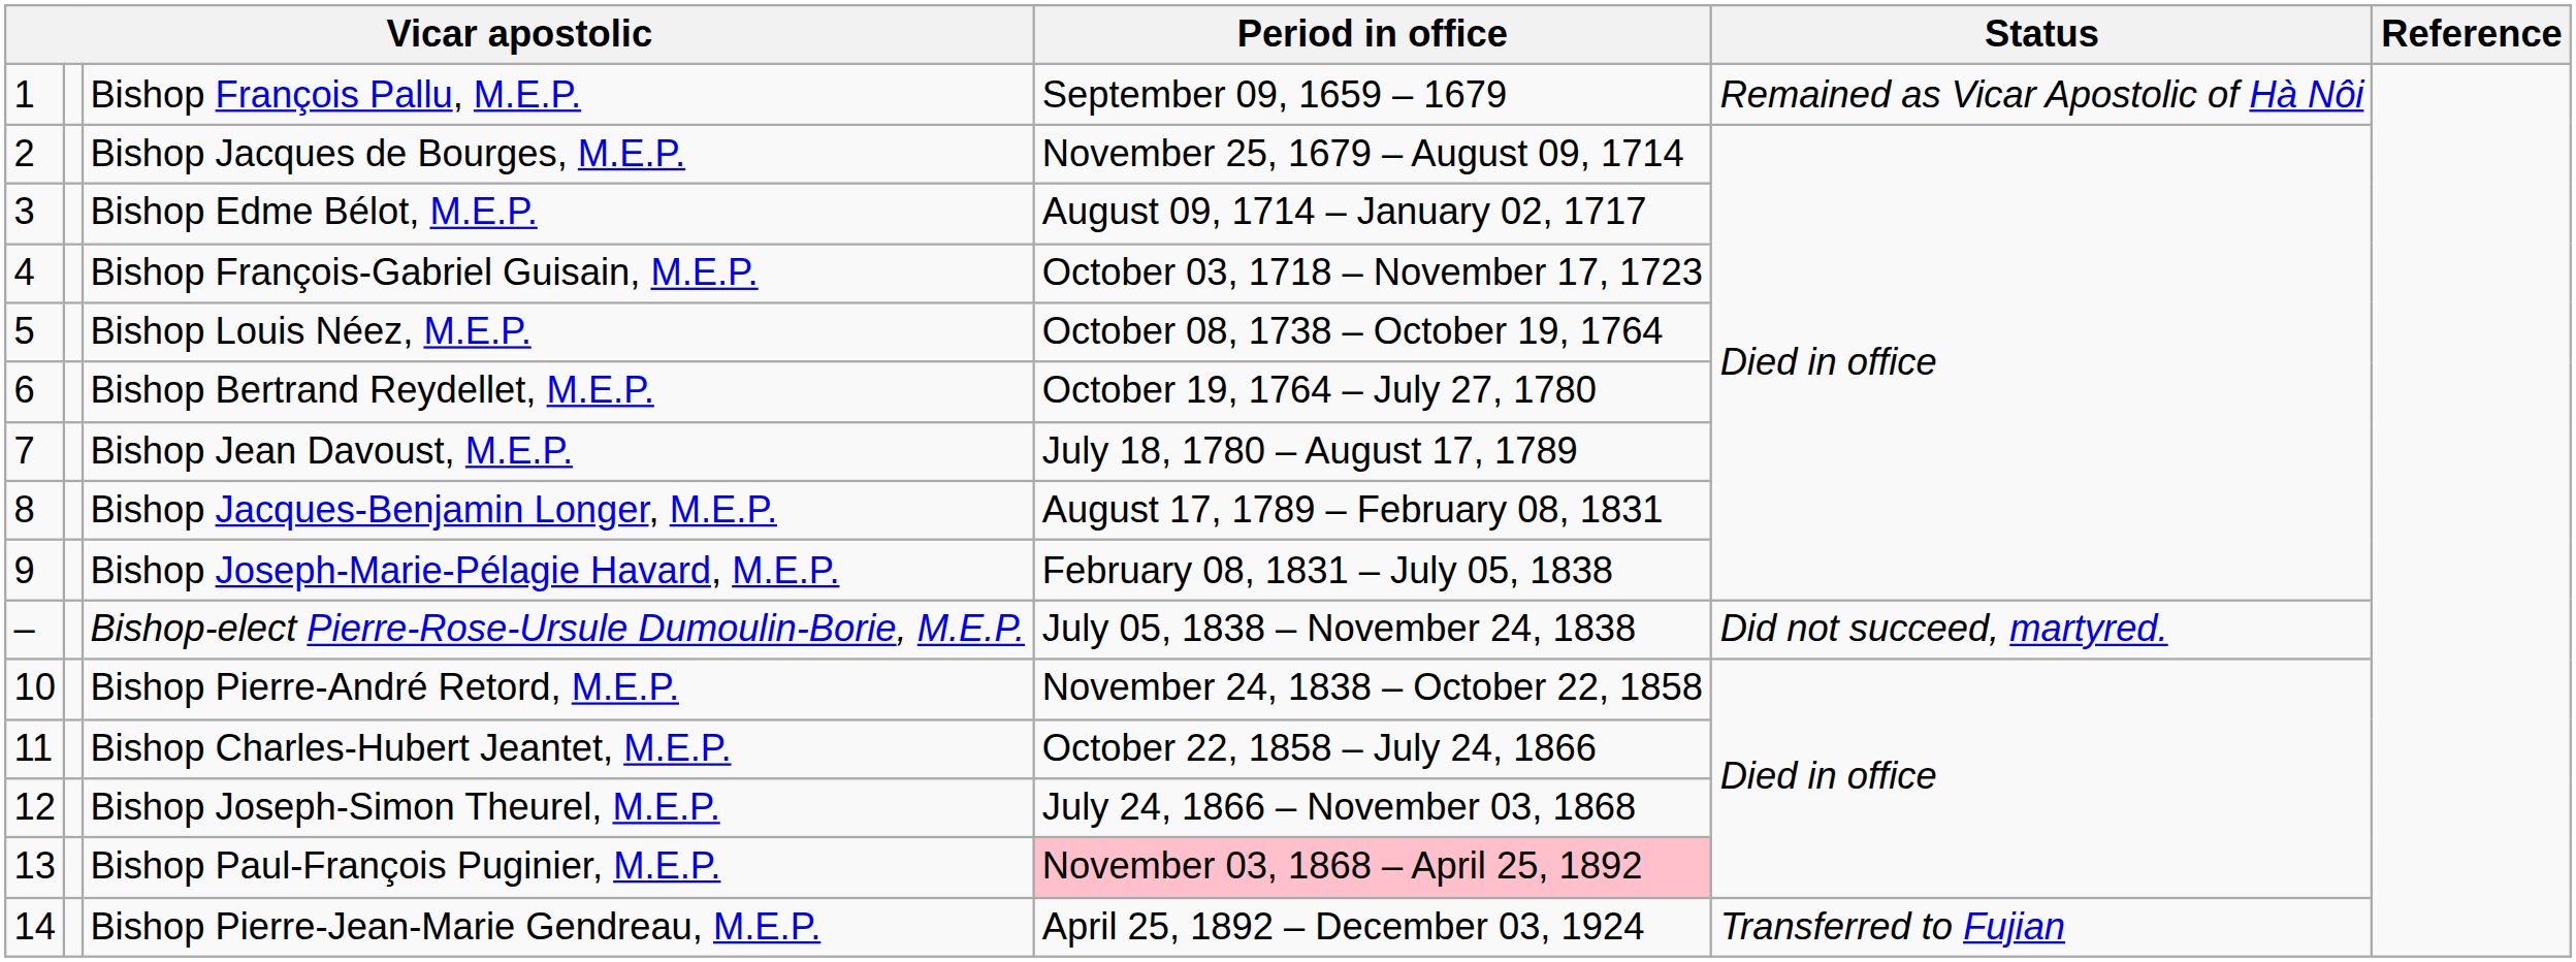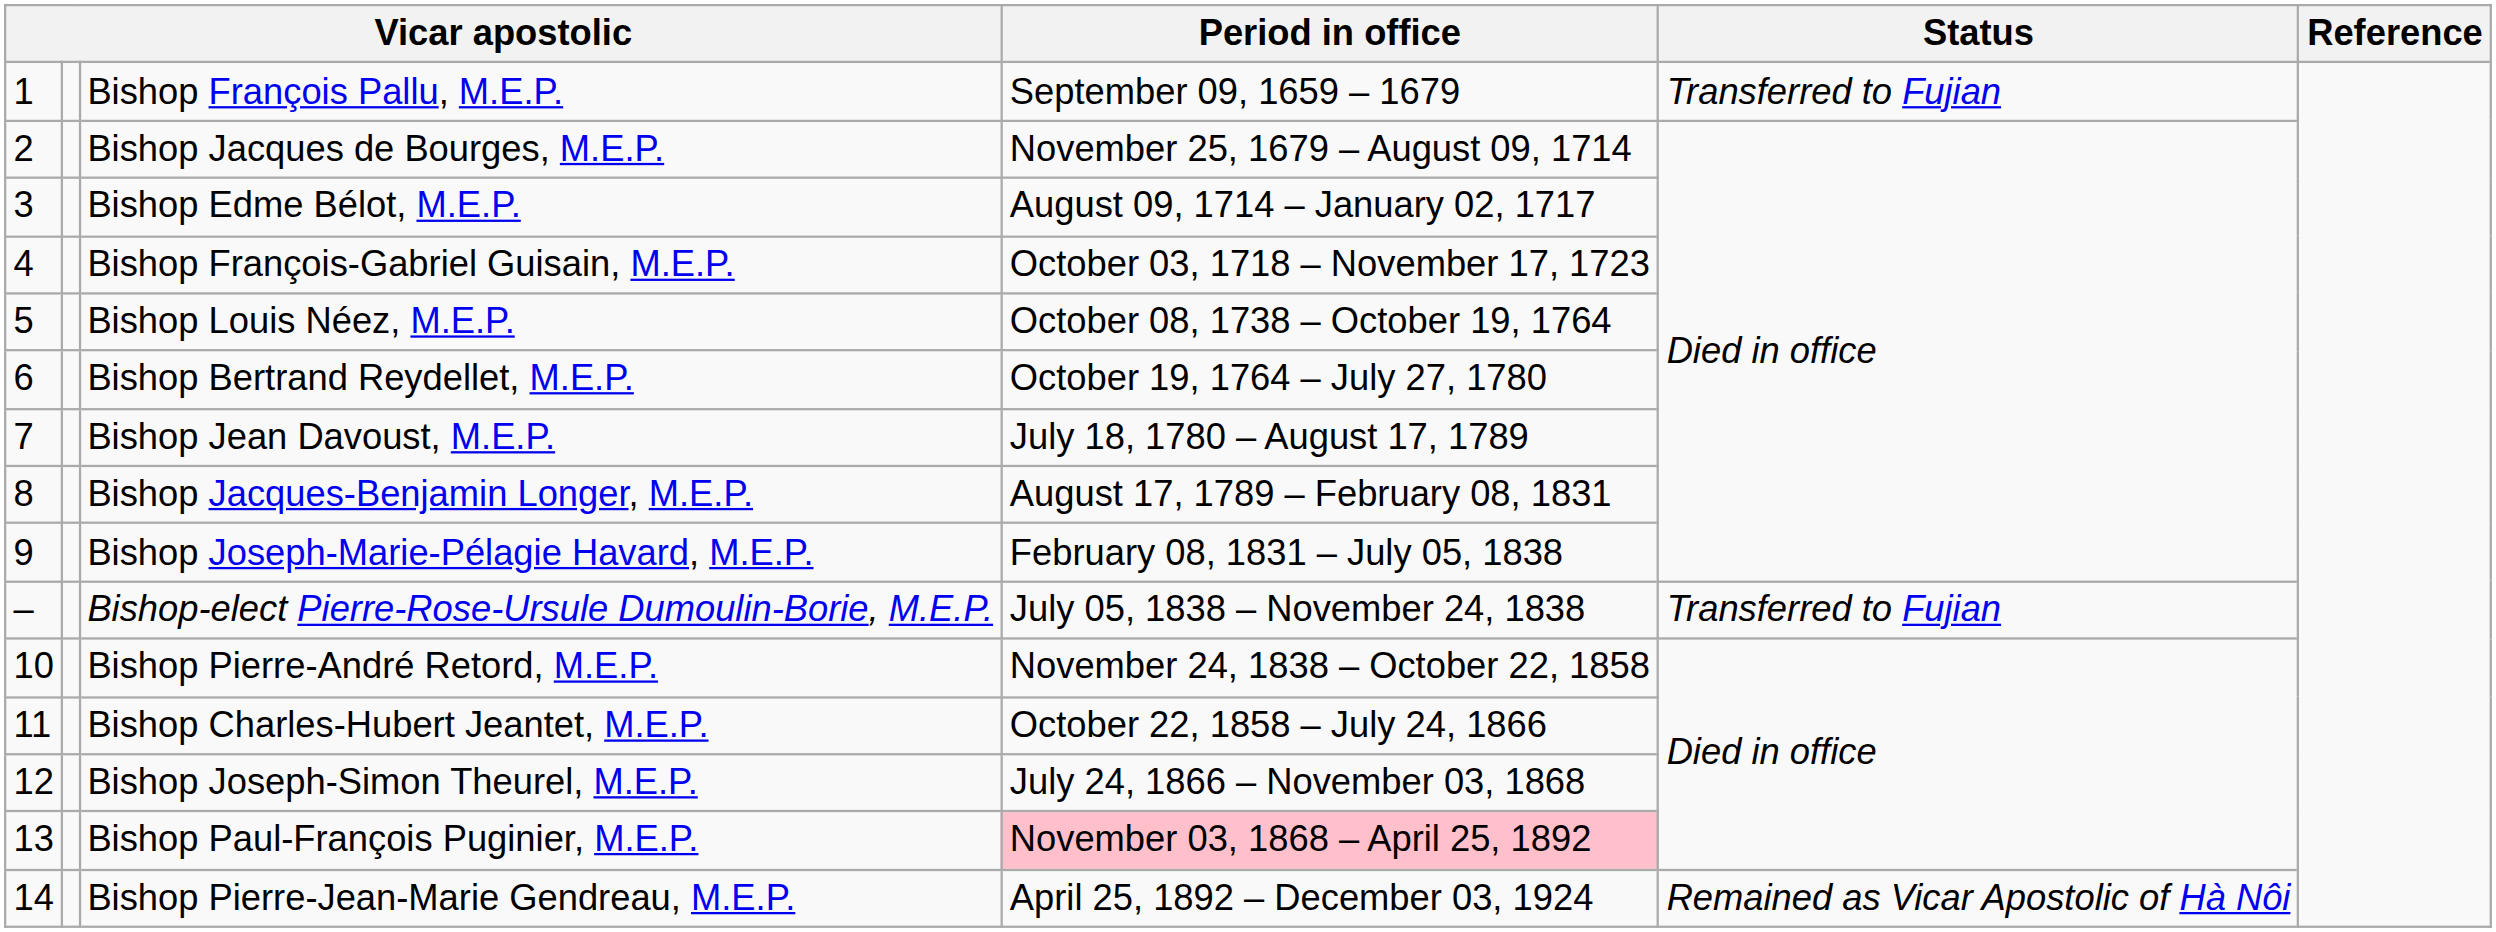 <table class="wikitable">
 <tr>
 <th colspan="3">Vicar apostolic</th>
 <th>Period in office</th>
 <th>Status</th>
 <th>Reference</th>
 </tr>
 <tr>
 <td>1</td>
 <td></td>
 <td>Bishop <a href='#'>François Pallu</a>, <a href='#'>M.E.P.</a></td>
 <td>September 09, 1659 – 1679</td>
-<td><em>Remained as Vicar Apostolic of <a href='#'>Hà Nôi</a></em></td>
+<td><em>Transferred to <a href='#'>Fujian</a></em></td>
 <td rowspan=15></td>
 </tr>
 <tr>
 <td>2</td>
 <td></td>
 <td>Bishop Jacques de Bourges, <a href='#'>M.E.P.</a></td>
 <td>November 25, 1679 – August 09, 1714</td>
 <td rowspan=8><em>Died in office</em></td>
 </tr>
 <tr>
 <td>3</td>
 <td></td>
 <td>Bishop Edme Bélot, <a href='#'>M.E.P.</a></td>
 <td>August 09, 1714 – January 02, 1717</td>
 </tr>
 <tr>
 <td>4</td>
 <td></td>
 <td>Bishop François-Gabriel Guisain, <a href='#'>M.E.P.</a></td>
 <td>October 03, 1718 – November 17, 1723</td>
 </tr>
 <tr>
 <td>5</td>
 <td></td>
 <td>Bishop Louis Néez, <a href='#'>M.E.P.</a></td>
 <td>October 08, 1738 – October 19, 1764</td>
 </tr>
 <tr>
 <td>6</td>
 <td></td>
 <td>Bishop Bertrand Reydellet, <a href='#'>M.E.P.</a></td>
 <td>October 19, 1764 – July 27, 1780</td>
 </tr>
 <tr>
 <td>7</td>
 <td></td>
 <td>Bishop Jean Davoust, <a href='#'>M.E.P.</a></td>
 <td>July 18, 1780 – August 17, 1789</td>
 </tr>
 <tr>
 <td>8</td>
 <td></td>
 <td>Bishop <a href='#'>Jacques-Benjamin Longer</a>, <a href='#'>M.E.P.</a></td>
 <td>August 17, 1789 – February 08, 1831</td>
 </tr>
 <tr>
 <td>9</td>
 <td></td>
 <td>Bishop <a href='#'>Joseph-Marie-Pélagie Havard</a>, <a href='#'>M.E.P.</a></td>
 <td>February 08, 1831 – July 05, 1838</td>
 </tr>
 <tr>
 <td>–</td>
 <td></td>
 <td><em>Bishop-elect <a href='#'> Pierre-Rose-Ursule Dumoulin-Borie</a>, <a href='#'>M.E.P.</a></em></td>
 <td>July 05, 1838 – November 24, 1838</td>
-<td><em>Did not succeed, <a href='#'> martyred.</a></em></td>
+<td><em>Transferred to <a href='#'>Fujian</a></em></td>
 </tr>
 <tr>
 <td>10</td>
 <td></td>
 <td>Bishop Pierre-André Retord, <a href='#'>M.E.P.</a></td>
 <td>November 24, 1838 – October 22, 1858</td>
 <td rowspan=4><em>Died in office</em></td>
 </tr>
 <tr>
 <td>11</td>
 <td></td>
 <td>Bishop Charles-Hubert Jeantet, <a href='#'>M.E.P.</a></td>
 <td>October 22, 1858 – July 24, 1866</td>
 </tr>
 <tr>
 <td>12</td>
 <td></td>
 <td>Bishop Joseph-Simon Theurel, <a href='#'>M.E.P.</a></td>
 <td>July 24, 1866 – November 03, 1868</td>
 </tr>
 <tr>
 <td>13</td>
 <td></td>
 <td>Bishop Paul-François Puginier, <a href='#'>M.E.P.</a></td>
 <td style="background: pink;">November 03, 1868 – April 25, 1892</td>
 </tr>
 <tr>
 <td>14</td>
 <td></td>
 <td>Bishop Pierre-Jean-Marie Gendreau, <a href='#'>M.E.P.</a></td>
 <td>April 25, 1892 – December 03, 1924</td>
-<td><em>Transferred to <a href='#'>Fujian</a></em></td>
+<td><em>Remained as Vicar Apostolic of <a href='#'>Hà Nôi</a></em></td>
 </tr>
 </table>
